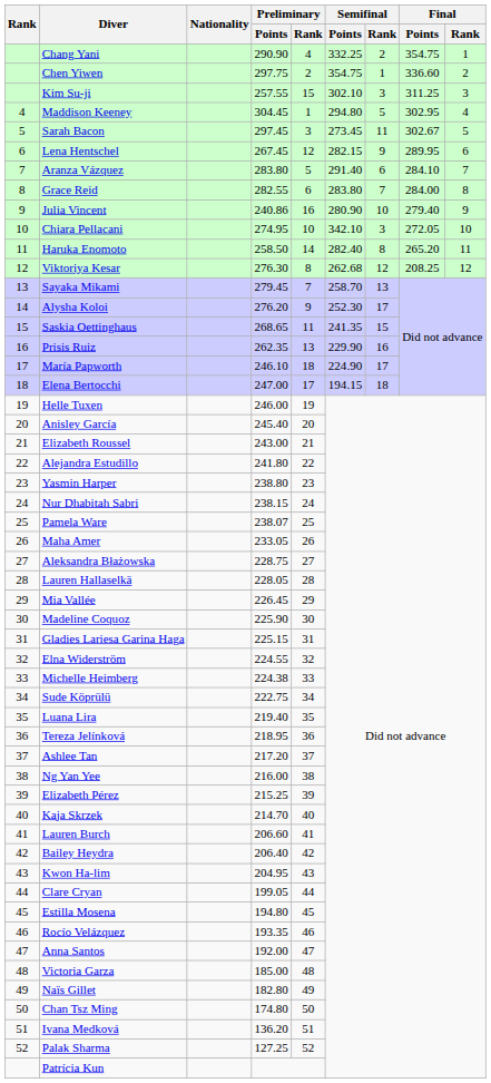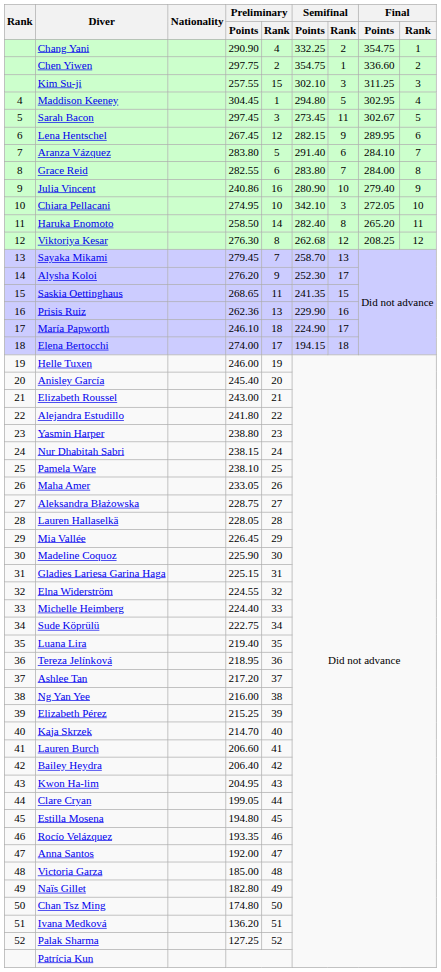 <table class="wikitable sortable" style="text-align:center">
 <tr>
 <th rowspan=2>Rank</th>
 <th rowspan=2>Diver</th>
 <th rowspan=2>Nationality</th>
 <th colspan=2>Preliminary</th>
 <th colspan=2>Semifinal</th>
 <th colspan=2>Final</th>
 </tr>
 <tr>
 <th>Points</th>
 <th>Rank</th>
 <th>Points</th>
 <th>Rank</th>
 <th>Points</th>
 <th>Rank</th>
 </tr>
 <tr bgcolor=ccffcc>
 <td></td>
 <td align=left><a href='#'>Chang Yani</a></td>
 <td align=left></td>
 <td>290.90</td>
 <td>4</td>
 <td>332.25</td>
 <td>2</td>
 <td>354.75</td>
 <td>1</td>
 </tr>
 <tr bgcolor=ccffcc>
 <td></td>
 <td align=left><a href='#'>Chen Yiwen</a></td>
 <td align=left></td>
 <td>297.75</td>
 <td>2</td>
 <td>354.75</td>
 <td>1</td>
 <td>336.60</td>
 <td>2</td>
 </tr>
 <tr bgcolor=ccffcc>
 <td></td>
 <td align=left><a href='#'>Kim Su-ji</a></td>
 <td align=left></td>
 <td>257.55</td>
 <td>15</td>
 <td>302.10</td>
 <td>3</td>
 <td>311.25</td>
 <td>3</td>
 </tr>
 <tr bgcolor=ccffcc>
 <td>4</td>
 <td align=left><a href='#'>Maddison Keeney</a></td>
 <td align=left></td>
 <td>304.45</td>
 <td>1</td>
 <td>294.80</td>
 <td>5</td>
 <td>302.95</td>
 <td>4</td>
 </tr>
 <tr bgcolor=ccffcc>
 <td>5</td>
 <td align=left><a href='#'>Sarah Bacon</a></td>
 <td align=left></td>
 <td>297.45</td>
 <td>3</td>
 <td>273.45</td>
 <td>11</td>
 <td>302.67</td>
 <td>5</td>
 </tr>
 <tr bgcolor=ccffcc>
 <td>6</td>
 <td align=left><a href='#'>Lena Hentschel</a></td>
 <td align=left></td>
 <td>267.45</td>
 <td>12</td>
 <td>282.15</td>
 <td>9</td>
 <td>289.95</td>
 <td>6</td>
 </tr>
 <tr bgcolor=ccffcc>
 <td>7</td>
 <td align=left><a href='#'>Aranza Vázquez</a></td>
 <td align=left></td>
 <td>283.80</td>
 <td>5</td>
 <td>291.40</td>
 <td>6</td>
 <td>284.10</td>
 <td>7</td>
 </tr>
 <tr bgcolor=ccffcc>
 <td>8</td>
 <td align=left><a href='#'>Grace Reid</a></td>
 <td align=left></td>
 <td>282.55</td>
 <td>6</td>
 <td>283.80</td>
 <td>7</td>
 <td>284.00</td>
 <td>8</td>
 </tr>
 <tr bgcolor=ccffcc>
 <td>9</td>
 <td align=left><a href='#'>Julia Vincent</a></td>
 <td align=left></td>
 <td>240.86</td>
 <td>16</td>
 <td>280.90</td>
 <td>10</td>
 <td>279.40</td>
 <td>9</td>
 </tr>
 <tr bgcolor=ccffcc>
 <td>10</td>
 <td align=left><a href='#'>Chiara Pellacani</a></td>
 <td align=left></td>
 <td>274.95</td>
 <td>10</td>
 <td>342.10</td>
 <td>3</td>
 <td>272.05</td>
 <td>10</td>
 </tr>
 <tr bgcolor=ccffcc>
 <td>11</td>
 <td align=left><a href='#'>Haruka Enomoto</a></td>
 <td align=left></td>
 <td>258.50</td>
 <td>14</td>
 <td>282.40</td>
 <td>8</td>
 <td>265.20</td>
 <td>11</td>
 </tr>
 <tr bgcolor=ccffcc>
 <td>12</td>
 <td align=left><a href='#'>Viktoriya Kesar</a></td>
 <td align=left></td>
 <td>276.30</td>
 <td>8</td>
 <td>262.68</td>
 <td>12</td>
 <td>208.25</td>
 <td>12</td>
 </tr>
 <tr bgcolor=ccccff>
 <td>13</td>
 <td align=left><a href='#'>Sayaka Mikami</a></td>
 <td align=left></td>
 <td>279.45</td>
 <td>7</td>
 <td>258.70</td>
 <td>13</td>
 <td colspan=2 rowspan=6>Did not advance</td>
 </tr>
 <tr bgcolor=ccccff>
 <td>14</td>
 <td align=left><a href='#'>Alysha Koloi</a></td>
 <td align=left></td>
 <td>276.20</td>
 <td>9</td>
 <td>252.30</td>
 <td>17</td>
 </tr>
 <tr bgcolor=ccccff>
 <td>15</td>
 <td align=left><a href='#'>Saskia Oettinghaus</a></td>
 <td align=left></td>
 <td>268.65</td>
 <td>11</td>
 <td>241.35</td>
 <td>15</td>
 </tr>
 <tr bgcolor=ccccff>
 <td>16</td>
 <td align=left><a href='#'>Prisis Ruiz</a></td>
 <td align=left></td>
-<td>262.35</td>
+<td>262.36</td>
 <td>13</td>
 <td>229.90</td>
 <td>16</td>
 </tr>
 <tr bgcolor=ccccff>
 <td>17</td>
 <td align=left><a href='#'>María Papworth</a></td>
 <td align=left></td>
 <td>246.10</td>
 <td>18</td>
 <td>224.90</td>
 <td>17</td>
 </tr>
 <tr bgcolor=ccccff>
 <td>18</td>
 <td align=left><a href='#'>Elena Bertocchi</a></td>
 <td align=left></td>
-<td>247.00</td>
+<td>274.00</td>
 <td>17</td>
 <td>194.15</td>
 <td>18</td>
 </tr>
 <tr>
 <td>19</td>
 <td align=left><a href='#'>Helle Tuxen</a></td>
 <td align=left></td>
 <td>246.00</td>
 <td>19</td>
 <td colspan=4 rowspan=35>Did not advance</td>
 </tr>
 <tr>
 <td>20</td>
 <td align=left><a href='#'>Anisley García</a></td>
 <td align=left></td>
 <td>245.40</td>
 <td>20</td>
 </tr>
 <tr>
 <td>21</td>
 <td align=left><a href='#'>Elizabeth Roussel</a></td>
 <td align=left></td>
 <td>243.00</td>
 <td>21</td>
 </tr>
 <tr>
 <td>22</td>
 <td align=left><a href='#'>Alejandra Estudillo</a></td>
 <td align=left></td>
 <td>241.80</td>
 <td>22</td>
 </tr>
 <tr>
 <td>23</td>
 <td align=left><a href='#'>Yasmin Harper</a></td>
 <td align=left></td>
 <td>238.80</td>
 <td>23</td>
 </tr>
 <tr>
 <td>24</td>
 <td align=left><a href='#'>Nur Dhabitah Sabri</a></td>
 <td align=left></td>
 <td>238.15</td>
 <td>24</td>
 </tr>
 <tr>
 <td>25</td>
 <td align=left><a href='#'>Pamela Ware</a></td>
 <td align=left></td>
-<td>238.07</td>
+<td>238.10</td>
 <td>25</td>
 </tr>
 <tr>
 <td>26</td>
 <td align=left><a href='#'>Maha Amer</a></td>
 <td align=left></td>
 <td>233.05</td>
 <td>26</td>
 </tr>
 <tr>
 <td>27</td>
 <td align=left><a href='#'>Aleksandra Błażowska</a></td>
 <td align=left></td>
 <td>228.75</td>
 <td>27</td>
 </tr>
 <tr>
 <td>28</td>
 <td align=left><a href='#'>Lauren Hallaselkä</a></td>
 <td align=left></td>
 <td>228.05</td>
 <td>28</td>
 </tr>
 <tr>
 <td>29</td>
 <td align=left><a href='#'>Mia Vallée</a></td>
 <td align=left></td>
 <td>226.45</td>
 <td>29</td>
 </tr>
 <tr>
 <td>30</td>
 <td align=left><a href='#'>Madeline Coquoz</a></td>
 <td align=left></td>
 <td>225.90</td>
 <td>30</td>
 </tr>
 <tr>
 <td>31</td>
 <td align=left><a href='#'>Gladies Lariesa Garina Haga</a></td>
 <td align=left></td>
 <td>225.15</td>
 <td>31</td>
 </tr>
 <tr>
 <td>32</td>
 <td align=left><a href='#'>Elna Widerström</a></td>
 <td align=left></td>
 <td>224.55</td>
 <td>32</td>
 </tr>
 <tr>
 <td>33</td>
 <td align=left><a href='#'>Michelle Heimberg</a></td>
 <td align=left></td>
-<td>224.38</td>
+<td>224.40</td>
 <td>33</td>
 </tr>
 <tr>
 <td>34</td>
 <td align=left><a href='#'>Sude Köprülü</a></td>
 <td align=left></td>
 <td>222.75</td>
 <td>34</td>
 </tr>
 <tr>
 <td>35</td>
 <td align=left><a href='#'>Luana Lira</a></td>
 <td align=left></td>
 <td>219.40</td>
 <td>35</td>
 </tr>
 <tr>
 <td>36</td>
 <td align=left><a href='#'>Tereza Jelínková</a></td>
 <td align=left></td>
 <td>218.95</td>
 <td>36</td>
 </tr>
 <tr>
 <td>37</td>
 <td align=left><a href='#'>Ashlee Tan</a></td>
 <td align=left></td>
 <td>217.20</td>
 <td>37</td>
 </tr>
 <tr>
 <td>38</td>
 <td align=left><a href='#'>Ng Yan Yee</a></td>
 <td align=left></td>
 <td>216.00</td>
 <td>38</td>
 </tr>
 <tr>
 <td>39</td>
 <td align=left><a href='#'>Elizabeth Pérez</a></td>
 <td align=left></td>
 <td>215.25</td>
 <td>39</td>
 </tr>
 <tr>
 <td>40</td>
 <td align=left><a href='#'>Kaja Skrzek</a></td>
 <td align=left></td>
 <td>214.70</td>
 <td>40</td>
 </tr>
 <tr>
 <td>41</td>
 <td align=left><a href='#'>Lauren Burch</a></td>
 <td align=left></td>
 <td>206.60</td>
 <td>41</td>
 </tr>
 <tr>
 <td>42</td>
 <td align=left><a href='#'>Bailey Heydra</a></td>
 <td align=left></td>
 <td>206.40</td>
 <td>42</td>
 </tr>
 <tr>
 <td>43</td>
 <td align=left><a href='#'>Kwon Ha-lim</a></td>
 <td align=left></td>
 <td>204.95</td>
 <td>43</td>
 </tr>
 <tr>
 <td>44</td>
 <td align=left><a href='#'>Clare Cryan</a></td>
 <td align=left></td>
 <td>199.05</td>
 <td>44</td>
 </tr>
 <tr>
 <td>45</td>
 <td align=left><a href='#'>Estilla Mosena</a></td>
 <td align=left></td>
 <td>194.80</td>
 <td>45</td>
 </tr>
 <tr>
 <td>46</td>
 <td align=left><a href='#'>Rocío Velázquez</a></td>
 <td align=left></td>
 <td>193.35</td>
 <td>46</td>
 </tr>
 <tr>
 <td>47</td>
 <td align=left><a href='#'>Anna Santos</a></td>
 <td align=left></td>
 <td>192.00</td>
 <td>47</td>
 </tr>
 <tr>
 <td>48</td>
 <td align=left><a href='#'>Victoria Garza</a></td>
 <td align=left></td>
 <td>185.00</td>
 <td>48</td>
 </tr>
 <tr>
 <td>49</td>
 <td align=left><a href='#'>Naïs Gillet</a></td>
 <td align=left></td>
 <td>182.80</td>
 <td>49</td>
 </tr>
 <tr>
 <td>50</td>
 <td align=left><a href='#'>Chan Tsz Ming</a></td>
 <td align=left></td>
 <td>174.80</td>
 <td>50</td>
 </tr>
 <tr>
 <td>51</td>
 <td align=left><a href='#'>Ivana Medková</a></td>
 <td align=left></td>
 <td>136.20</td>
 <td>51</td>
 </tr>
 <tr>
 <td>52</td>
 <td align=left><a href='#'>Palak Sharma</a></td>
 <td align=left></td>
 <td>127.25</td>
 <td>52</td>
 </tr>
 <tr>
 <td></td>
 <td align=left><a href='#'>Patrícia Kun</a></td>
 <td align=left></td>
 <td colspan=2></td>
 </tr>
 </table>
